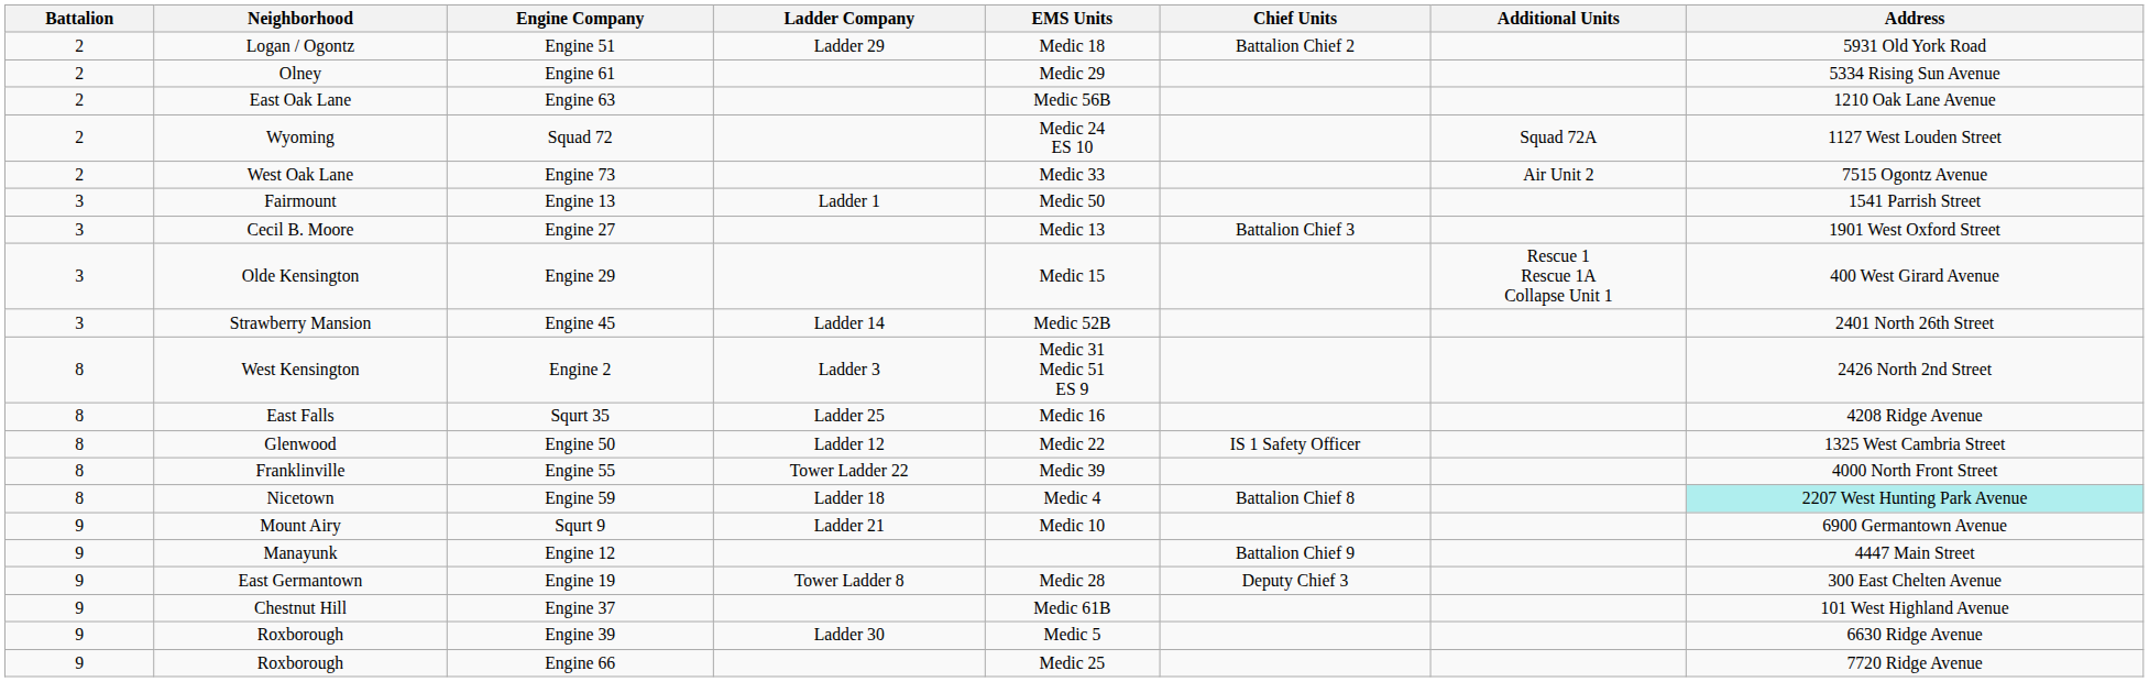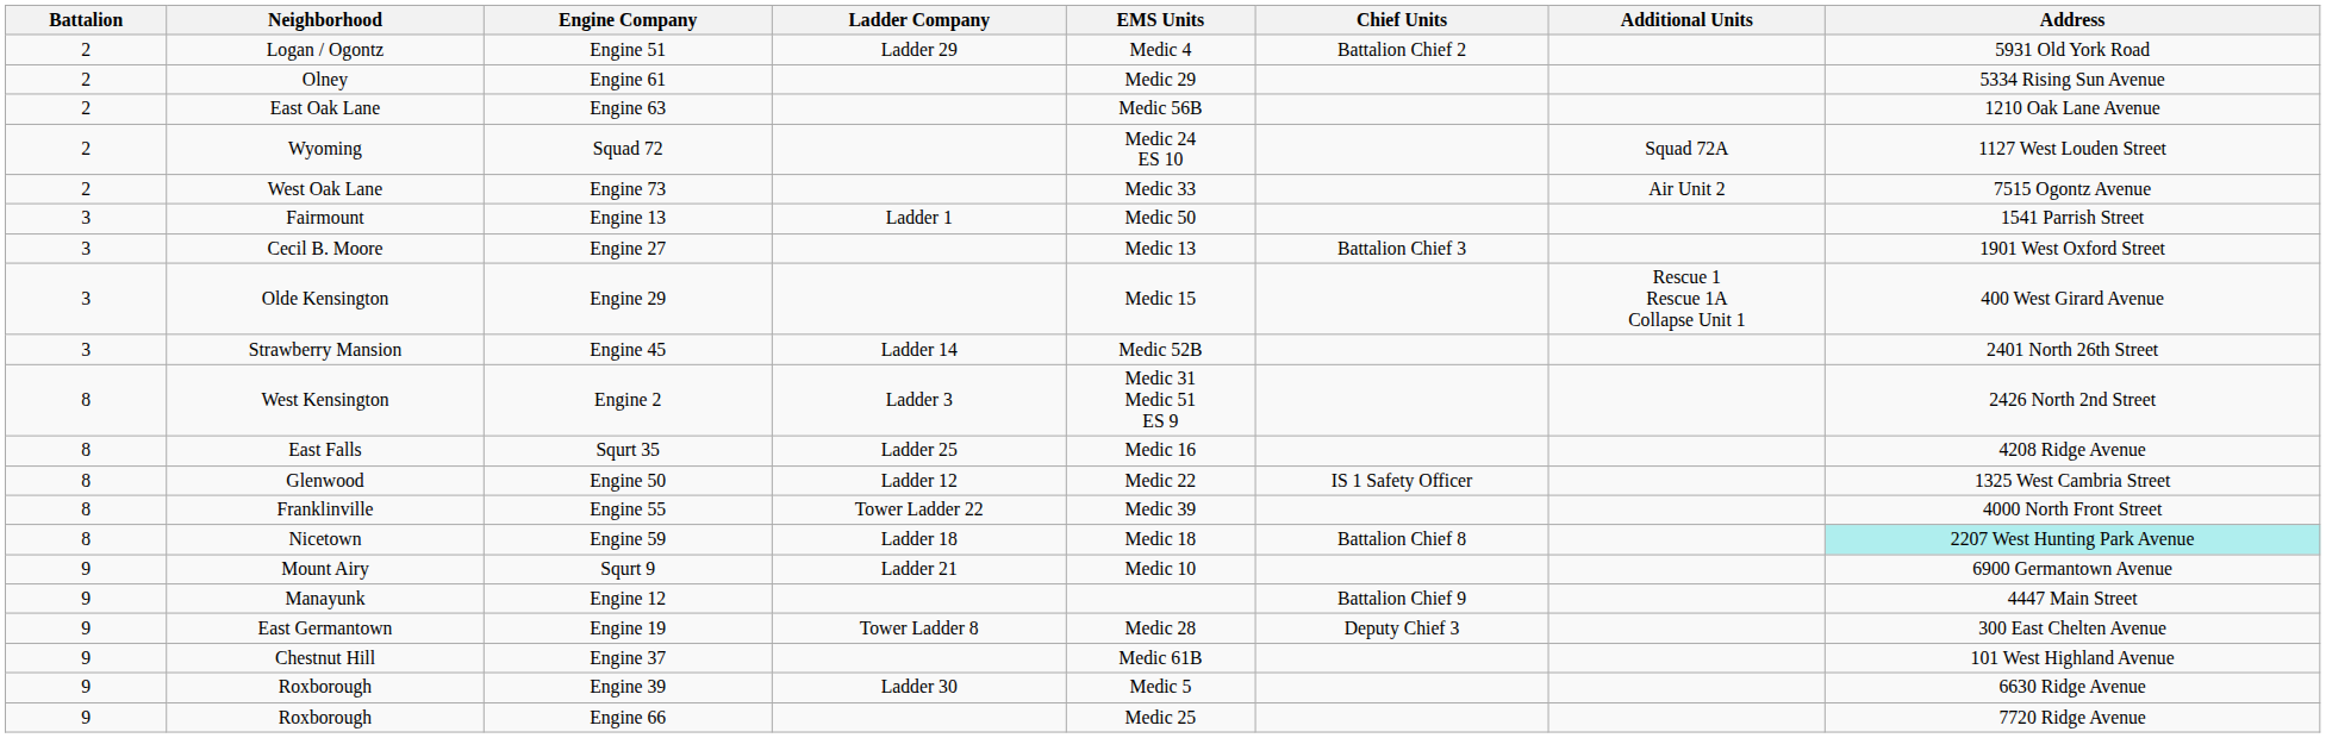 <table class=wikitable style="text-align:center;" width="100%">
 <tr>
 <th>Battalion</th>
 <th>Neighborhood</th>
 <th>Engine Company</th>
 <th>Ladder Company</th>
 <th>EMS Units</th>
 <th>Chief Units</th>
 <th>Additional Units</th>
 <th>Address</th>
 </tr>
 <tr>
 <td>2</td>
 <td>Logan / Ogontz</td>
 <td>Engine 51</td>
 <td>Ladder 29</td>
-<td>Medic 18</td>
+<td>Medic 4</td>
 <td>Battalion Chief 2</td>
 <td></td>
 <td>5931 Old York Road</td>
 </tr>
 <tr>
 <td>2</td>
 <td>Olney</td>
 <td>Engine 61</td>
 <td></td>
 <td>Medic 29</td>
 <td></td>
 <td></td>
 <td>5334 Rising Sun Avenue</td>
 </tr>
 <tr>
 <td>2</td>
 <td>East Oak Lane</td>
 <td>Engine 63</td>
 <td></td>
 <td>Medic 56B</td>
 <td></td>
 <td></td>
 <td>1210 Oak Lane Avenue</td>
 </tr>
 <tr>
 <td>2</td>
 <td>Wyoming</td>
 <td>Squad 72</td>
 <td></td>
 <td>Medic 24<br>ES 10</td>
 <td></td>
 <td>Squad 72A</td>
 <td>1127 West Louden Street</td>
 </tr>
 <tr>
 <td>2</td>
 <td>West Oak Lane</td>
 <td>Engine 73</td>
 <td></td>
 <td>Medic 33</td>
 <td></td>
 <td>Air Unit 2</td>
 <td>7515 Ogontz Avenue</td>
 </tr>
 <tr>
 <td>3</td>
 <td>Fairmount</td>
 <td>Engine 13</td>
 <td>Ladder 1</td>
 <td>Medic 50</td>
 <td></td>
 <td></td>
 <td>1541 Parrish Street</td>
 </tr>
 <tr>
 <td>3</td>
 <td>Cecil B. Moore</td>
 <td>Engine 27</td>
 <td></td>
 <td>Medic 13</td>
 <td>Battalion Chief 3</td>
 <td></td>
 <td>1901 West Oxford Street</td>
 </tr>
 <tr>
 <td>3</td>
 <td>Olde Kensington</td>
 <td>Engine 29</td>
 <td></td>
 <td>Medic 15</td>
 <td></td>
 <td>Rescue 1<br>Rescue 1A<br>Collapse Unit 1</td>
 <td>400 West Girard Avenue</td>
 </tr>
 <tr>
 <td>3</td>
 <td>Strawberry Mansion</td>
 <td>Engine 45</td>
 <td>Ladder 14</td>
 <td>Medic 52B</td>
 <td></td>
 <td></td>
 <td>2401 North 26th Street</td>
 </tr>
 <tr>
 <td>8</td>
 <td>West Kensington</td>
 <td>Engine 2</td>
 <td>Ladder 3</td>
 <td>Medic 31<br>Medic 51<br>ES 9</td>
 <td></td>
 <td></td>
 <td>2426 North 2nd Street</td>
 </tr>
 <tr>
 <td>8</td>
 <td>East Falls</td>
 <td>Squrt 35</td>
 <td>Ladder 25</td>
 <td>Medic 16</td>
 <td></td>
 <td></td>
 <td>4208 Ridge Avenue</td>
 </tr>
 <tr>
 <td>8</td>
 <td>Glenwood</td>
 <td>Engine 50</td>
 <td>Ladder 12</td>
 <td>Medic 22</td>
 <td>IS 1 Safety Officer</td>
 <td></td>
 <td>1325 West Cambria Street</td>
 </tr>
 <tr>
 <td>8</td>
 <td>Franklinville</td>
 <td>Engine 55</td>
 <td>Tower Ladder 22</td>
 <td>Medic 39</td>
 <td></td>
 <td></td>
 <td>4000 North Front Street</td>
 </tr>
 <tr>
 <td>8</td>
 <td>Nicetown</td>
 <td>Engine 59</td>
 <td>Ladder 18</td>
-<td>Medic 4</td>
+<td>Medic 18</td>
 <td>Battalion Chief 8</td>
 <td></td>
 <td style="background: paleturquoise;">2207 West Hunting Park Avenue</td>
 </tr>
 <tr>
 <td>9</td>
 <td>Mount Airy</td>
 <td>Squrt 9</td>
 <td>Ladder 21</td>
 <td>Medic 10</td>
 <td></td>
 <td></td>
 <td>6900 Germantown Avenue</td>
 </tr>
 <tr>
 <td>9</td>
 <td>Manayunk</td>
 <td>Engine 12</td>
 <td></td>
 <td></td>
 <td>Battalion Chief 9</td>
 <td></td>
 <td>4447 Main Street</td>
 </tr>
 <tr>
 <td>9</td>
 <td>East Germantown</td>
 <td>Engine 19</td>
 <td>Tower Ladder 8</td>
 <td>Medic 28</td>
 <td>Deputy Chief 3</td>
 <td></td>
 <td>300 East Chelten Avenue</td>
 </tr>
 <tr>
 <td>9</td>
 <td>Chestnut Hill</td>
 <td>Engine 37</td>
 <td></td>
 <td>Medic 61B</td>
 <td></td>
 <td></td>
 <td>101 West Highland Avenue</td>
 </tr>
 <tr>
 <td>9</td>
 <td>Roxborough</td>
 <td>Engine 39</td>
 <td>Ladder 30</td>
 <td>Medic 5</td>
 <td></td>
 <td></td>
 <td>6630 Ridge Avenue</td>
 </tr>
 <tr>
 <td>9</td>
 <td>Roxborough</td>
 <td>Engine 66</td>
 <td></td>
 <td>Medic 25</td>
 <td></td>
 <td></td>
 <td>7720 Ridge Avenue</td>
 </tr>
 </table>
